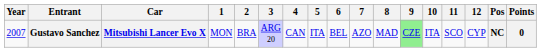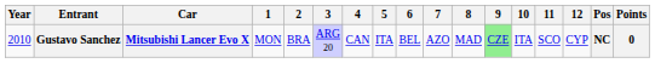 <table class="wikitable" border="1" style="text-align:center; font-size:90%;">
 <tr>
 <th>Year</th>
 <th>Entrant</th>
 <th>Car</th>
 <th>1</th>
 <th>2</th>
 <th>3</th>
 <th>4</th>
 <th>5</th>
 <th>6</th>
 <th>7</th>
 <th>8</th>
 <th>9</th>
 <th>10</th>
 <th>11</th>
 <th>12</th>
 <th>Pos</th>
 <th>Points</th>
 </tr>
 <tr>
-<td><a href='#'>2007</a></td>
+<td><a href='#'>2010</a></td>
 <th> Gustavo Sanchez</th>
 <th><a href='#'>Mitsubishi Lancer Evo X</a></th>
 <td><a href='#'>MON</a></td>
 <td><a href='#'>BRA</a></td>
 <td style="background:#CFCFFF;"><a href='#'>ARG</a><br><small>20</small></td>
 <td><a href='#'>CAN</a></td>
 <td><a href='#'>ITA</a></td>
 <td><a href='#'>BEL</a></td>
 <td><a href='#'>AZO</a></td>
 <td><a href='#'>MAD</a></td>
 <td style="background: lightgreen;"><a href='#'>CZE</a></td>
 <td><a href='#'>ITA</a></td>
 <td><a href='#'>SCO</a></td>
 <td><a href='#'>CYP</a></td>
 <th>NC</th>
 <th>0</th>
 </tr>
 </table>
